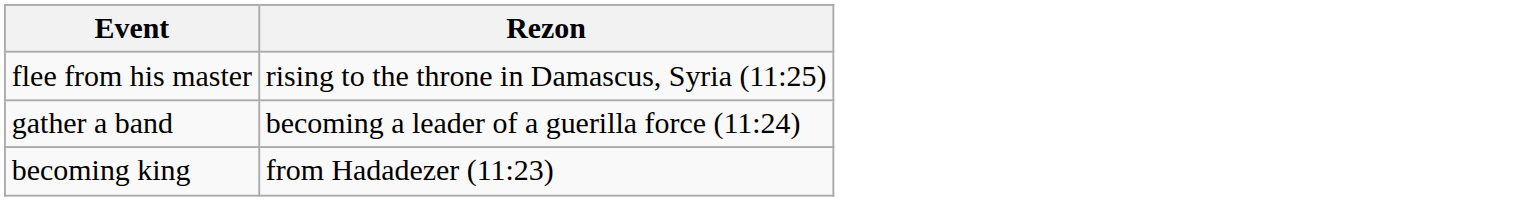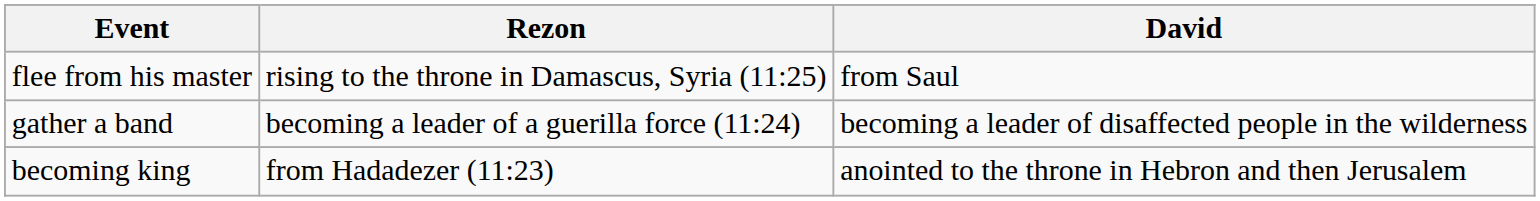 <table class="wikitable">
 <tr>
 <th>Event</th>
 <th>Rezon</th>
+<th>David</th>
 </tr>
 <tr>
 <td>flee from his master</td>
 <td>rising to the throne in Damascus, Syria (11:25)</td>
+<td>from Saul</td>
 </tr>
 <tr>
 <td>gather a band</td>
 <td>becoming a leader of a guerilla force (11:24)</td>
+<td>becoming a leader of disaffected people in the wilderness</td>
 </tr>
 <tr>
 <td>becoming king</td>
 <td>from Hadadezer (11:23)</td>
+<td>anointed to the throne in Hebron and then Jerusalem</td>
 </tr>
 </table>
